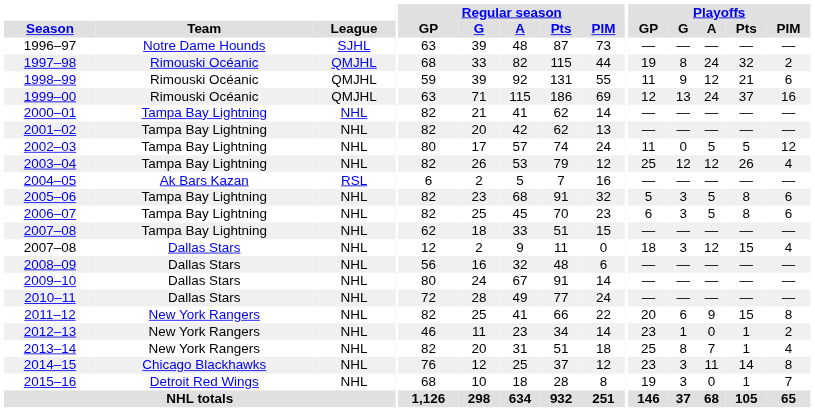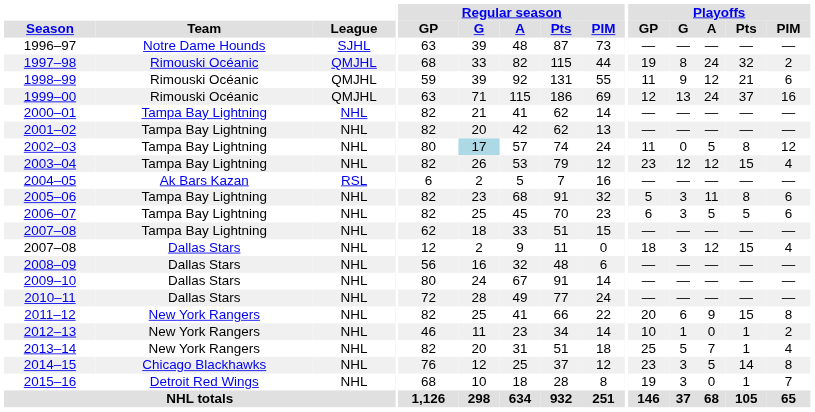 <table border="0" cellpadding="1" cellspacing="0" style="text-align:center; width:60em">
 <tr bgcolor="#e0e0e0">
 <th colspan="3" bgcolor="#ffffff"></th>
 <th rowspan="100" bgcolor="#ffffff"></th>
 <th colspan="5"><a href='#'>Regular season</a></th>
 <th rowspan="100" bgcolor="#ffffff"></th>
 <th colspan="5"><a href='#'>Playoffs</a></th>
 </tr>
 <tr bgcolor="#e0e0e0">
 <th><a href='#'>Season</a></th>
 <th>Team</th>
 <th>League</th>
 <th>GP</th>
 <th><a href='#'>G</a></th>
 <th><a href='#'>A</a></th>
 <th><a href='#'>Pts</a></th>
 <th><a href='#'>PIM</a></th>
 <th>GP</th>
 <th>G</th>
 <th>A</th>
 <th>Pts</th>
 <th>PIM</th>
 </tr>
 <tr>
 <td>1996–97</td>
 <td><a href='#'>Notre Dame Hounds</a></td>
 <td><a href='#'>SJHL</a></td>
 <td>63</td>
 <td>39</td>
 <td>48</td>
 <td>87</td>
 <td>73</td>
 <td>—</td>
 <td>—</td>
 <td>—</td>
 <td>—</td>
 <td>—</td>
 </tr>
 <tr bgcolor="#f0f0f0">
 <td><a href='#'>1997–98</a></td>
 <td><a href='#'>Rimouski Océanic</a></td>
 <td><a href='#'>QMJHL</a></td>
 <td>68</td>
 <td>33</td>
 <td>82</td>
 <td>115</td>
 <td>44</td>
 <td>19</td>
 <td>8</td>
 <td>24</td>
 <td>32</td>
 <td>2</td>
 </tr>
 <tr>
 <td><a href='#'>1998–99</a></td>
 <td>Rimouski Océanic</td>
 <td>QMJHL</td>
 <td>59</td>
 <td>39</td>
 <td>92</td>
 <td>131</td>
 <td>55</td>
 <td>11</td>
 <td>9</td>
 <td>12</td>
 <td>21</td>
 <td>6</td>
 </tr>
 <tr bgcolor="#f0f0f0">
 <td><a href='#'>1999–00</a></td>
 <td>Rimouski Océanic</td>
 <td>QMJHL</td>
 <td>63</td>
 <td>71</td>
 <td>115</td>
 <td>186</td>
 <td>69</td>
 <td>12</td>
 <td>13</td>
 <td>24</td>
 <td>37</td>
 <td>16</td>
 </tr>
 <tr>
 <td><a href='#'>2000–01</a></td>
 <td><a href='#'>Tampa Bay Lightning</a></td>
 <td><a href='#'>NHL</a></td>
 <td>82</td>
 <td>21</td>
 <td>41</td>
 <td>62</td>
 <td>14</td>
 <td>—</td>
 <td>—</td>
 <td>—</td>
 <td>—</td>
 <td>—</td>
 </tr>
 <tr bgcolor="#f0f0f0">
 <td><a href='#'>2001–02</a></td>
 <td>Tampa Bay Lightning</td>
 <td>NHL</td>
 <td>82</td>
 <td>20</td>
 <td>42</td>
 <td>62</td>
 <td>13</td>
 <td>—</td>
 <td>—</td>
 <td>—</td>
 <td>—</td>
 <td>—</td>
 </tr>
 <tr>
 <td><a href='#'>2002–03</a></td>
 <td>Tampa Bay Lightning</td>
 <td>NHL</td>
 <td>80</td>
-<td>17</td>
+<td style="background: lightblue;">17</td>
 <td>57</td>
 <td>74</td>
 <td>24</td>
 <td>11</td>
 <td>0</td>
 <td>5</td>
-<td>5</td>
+<td>8</td>
 <td>12</td>
 </tr>
 <tr bgcolor="#f0f0f0">
 <td><a href='#'>2003–04</a></td>
 <td>Tampa Bay Lightning</td>
 <td>NHL</td>
 <td>82</td>
 <td>26</td>
 <td>53</td>
 <td>79</td>
 <td>12</td>
-<td>25</td>
+<td>23</td>
 <td>12</td>
 <td>12</td>
-<td>26</td>
+<td>15</td>
 <td>4</td>
 </tr>
 <tr>
 <td><a href='#'>2004–05</a></td>
 <td><a href='#'>Ak Bars Kazan</a></td>
 <td><a href='#'>RSL</a></td>
 <td>6</td>
 <td>2</td>
 <td>5</td>
 <td>7</td>
 <td>16</td>
 <td>—</td>
 <td>—</td>
 <td>—</td>
 <td>—</td>
 <td>—</td>
 </tr>
 <tr bgcolor="#f0f0f0">
 <td><a href='#'>2005–06</a></td>
 <td>Tampa Bay Lightning</td>
 <td>NHL</td>
 <td>82</td>
 <td>23</td>
 <td>68</td>
 <td>91</td>
 <td>32</td>
 <td>5</td>
 <td>3</td>
-<td>5</td>
+<td>11</td>
 <td>8</td>
 <td>6</td>
 </tr>
 <tr>
 <td><a href='#'>2006–07</a></td>
 <td>Tampa Bay Lightning</td>
 <td>NHL</td>
 <td>82</td>
 <td>25</td>
 <td>45</td>
 <td>70</td>
 <td>23</td>
 <td>6</td>
 <td>3</td>
 <td>5</td>
-<td>8</td>
+<td>5</td>
 <td>6</td>
 </tr>
 <tr bgcolor="#f0f0f0">
 <td><a href='#'>2007–08</a></td>
 <td>Tampa Bay Lightning</td>
 <td>NHL</td>
 <td>62</td>
 <td>18</td>
 <td>33</td>
 <td>51</td>
 <td>15</td>
 <td>—</td>
 <td>—</td>
 <td>—</td>
 <td>—</td>
 <td>—</td>
 </tr>
 <tr>
 <td>2007–08</td>
 <td><a href='#'>Dallas Stars</a></td>
 <td>NHL</td>
 <td>12</td>
 <td>2</td>
 <td>9</td>
 <td>11</td>
 <td>0</td>
 <td>18</td>
 <td>3</td>
 <td>12</td>
 <td>15</td>
 <td>4</td>
 </tr>
 <tr bgcolor="#f0f0f0">
 <td><a href='#'>2008–09</a></td>
 <td>Dallas Stars</td>
 <td>NHL</td>
 <td>56</td>
 <td>16</td>
 <td>32</td>
 <td>48</td>
 <td>6</td>
 <td>—</td>
 <td>—</td>
 <td>—</td>
 <td>—</td>
 <td>—</td>
 </tr>
 <tr>
 <td><a href='#'>2009–10</a></td>
 <td>Dallas Stars</td>
 <td>NHL</td>
 <td>80</td>
 <td>24</td>
 <td>67</td>
 <td>91</td>
 <td>14</td>
 <td>—</td>
 <td>—</td>
 <td>—</td>
 <td>—</td>
 <td>—</td>
 </tr>
 <tr bgcolor="#f0f0f0">
 <td><a href='#'>2010–11</a></td>
 <td>Dallas Stars</td>
 <td>NHL</td>
 <td>72</td>
 <td>28</td>
 <td>49</td>
 <td>77</td>
 <td>24</td>
 <td>—</td>
 <td>—</td>
 <td>—</td>
 <td>—</td>
 <td>—</td>
 </tr>
 <tr>
 <td><a href='#'>2011–12</a></td>
 <td><a href='#'>New York Rangers</a></td>
 <td>NHL</td>
 <td>82</td>
 <td>25</td>
 <td>41</td>
 <td>66</td>
 <td>22</td>
 <td>20</td>
 <td>6</td>
 <td>9</td>
 <td>15</td>
 <td>8</td>
 </tr>
 <tr bgcolor="#f0f0f0">
 <td><a href='#'>2012–13</a></td>
 <td>New York Rangers</td>
 <td>NHL</td>
 <td>46</td>
 <td>11</td>
 <td>23</td>
 <td>34</td>
 <td>14</td>
-<td>23</td>
+<td>10</td>
 <td>1</td>
 <td>0</td>
 <td>1</td>
 <td>2</td>
 </tr>
 <tr>
 <td><a href='#'>2013–14</a></td>
 <td>New York Rangers</td>
 <td>NHL</td>
 <td>82</td>
 <td>20</td>
 <td>31</td>
 <td>51</td>
 <td>18</td>
 <td>25</td>
-<td>8</td>
+<td>5</td>
 <td>7</td>
 <td>1</td>
 <td>4</td>
 </tr>
 <tr bgcolor="#f0f0f0">
 <td><a href='#'>2014–15</a></td>
 <td><a href='#'>Chicago Blackhawks</a></td>
 <td>NHL</td>
 <td>76</td>
 <td>12</td>
 <td>25</td>
 <td>37</td>
 <td>12</td>
 <td>23</td>
 <td>3</td>
-<td>11</td>
+<td>5</td>
 <td>14</td>
 <td>8</td>
 </tr>
 <tr>
 <td><a href='#'>2015–16</a></td>
 <td><a href='#'>Detroit Red Wings</a></td>
 <td>NHL</td>
 <td>68</td>
 <td>10</td>
 <td>18</td>
 <td>28</td>
 <td>8</td>
 <td>19</td>
 <td>3</td>
 <td>0</td>
 <td>1</td>
 <td>7</td>
 </tr>
 <tr bgcolor="#e0e0e0">
 <th colspan="3">NHL totals</th>
 <th>1,126</th>
 <th>298</th>
 <th>634</th>
 <th>932</th>
 <th>251</th>
 <th>146</th>
 <th>37</th>
 <th>68</th>
 <th>105</th>
 <th>65</th>
 </tr>
 </table>
